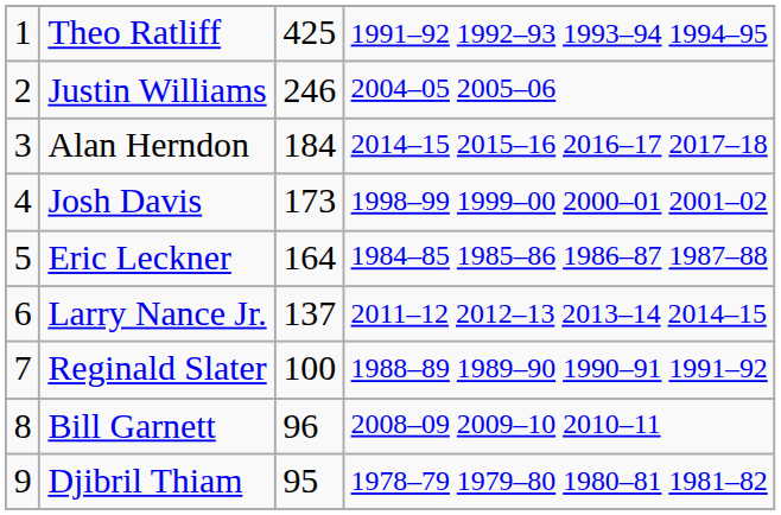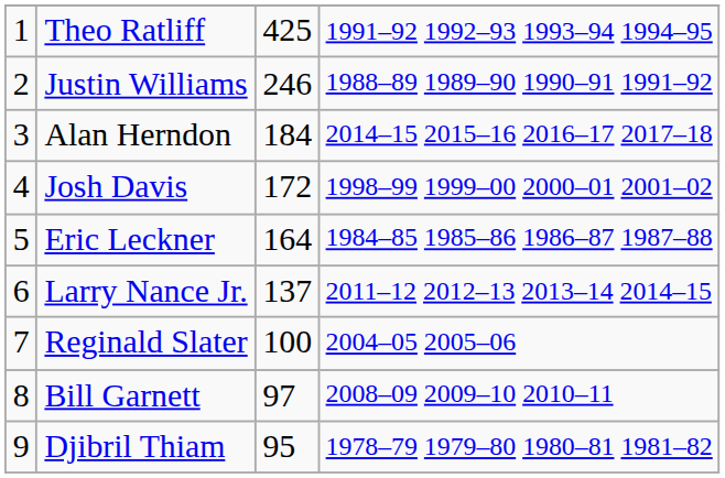 <table class="wikitable">
 <tr>
 </tr>
 <tr>
 <td>1</td>
 <td><a href='#'>Theo Ratliff</a></td>
 <td>425</td>
 <td style="font-size:80%;"><a href='#'>1991–92</a> <a href='#'>1992–93</a> <a href='#'>1993–94</a> <a href='#'>1994–95</a></td>
 </tr>
 <tr>
 <td>2</td>
 <td><a href='#'>Justin Williams</a></td>
 <td>246</td>
-<td style="font-size:80%;"><a href='#'>2004–05</a> <a href='#'>2005–06</a></td>
+<td style="font-size:80%;"><a href='#'>1988–89</a> <a href='#'>1989–90</a> <a href='#'>1990–91</a> <a href='#'>1991–92</a></td>
 </tr>
 <tr>
 <td>3</td>
 <td>Alan Herndon</td>
 <td>184</td>
 <td style="font-size:80%;"><a href='#'>2014–15</a> <a href='#'>2015–16</a> <a href='#'>2016–17</a> <a href='#'>2017–18</a></td>
 </tr>
 <tr>
 <td>4</td>
 <td><a href='#'>Josh Davis</a></td>
-<td>173</td>
+<td>172</td>
 <td style="font-size:80%;"><a href='#'>1998–99</a> <a href='#'>1999–00</a> <a href='#'>2000–01</a> <a href='#'>2001–02</a></td>
 </tr>
 <tr>
 <td>5</td>
 <td><a href='#'>Eric Leckner</a></td>
 <td>164</td>
 <td style="font-size:80%;"><a href='#'>1984–85</a> <a href='#'>1985–86</a> <a href='#'>1986–87</a> <a href='#'>1987–88</a></td>
 </tr>
 <tr>
 <td>6</td>
 <td><a href='#'>Larry Nance Jr.</a></td>
 <td>137</td>
 <td style="font-size:80%;"><a href='#'>2011–12</a> <a href='#'>2012–13</a> <a href='#'>2013–14</a> <a href='#'>2014–15</a></td>
 </tr>
 <tr>
 <td>7</td>
 <td><a href='#'>Reginald Slater</a></td>
 <td>100</td>
-<td style="font-size:80%;"><a href='#'>1988–89</a> <a href='#'>1989–90</a> <a href='#'>1990–91</a> <a href='#'>1991–92</a></td>
+<td style="font-size:80%;"><a href='#'>2004–05</a> <a href='#'>2005–06</a></td>
 </tr>
 <tr>
 <td>8</td>
 <td><a href='#'>Bill Garnett</a></td>
-<td>96</td>
+<td>97</td>
 <td style="font-size:80%;"><a href='#'>2008–09</a> <a href='#'>2009–10</a> <a href='#'>2010–11</a></td>
 </tr>
 <tr>
 <td>9</td>
 <td><a href='#'>Djibril Thiam</a></td>
 <td>95</td>
 <td style="font-size:80%;"><a href='#'>1978–79</a> <a href='#'>1979–80</a> <a href='#'>1980–81</a> <a href='#'>1981–82</a></td>
 </tr>
 </table>
